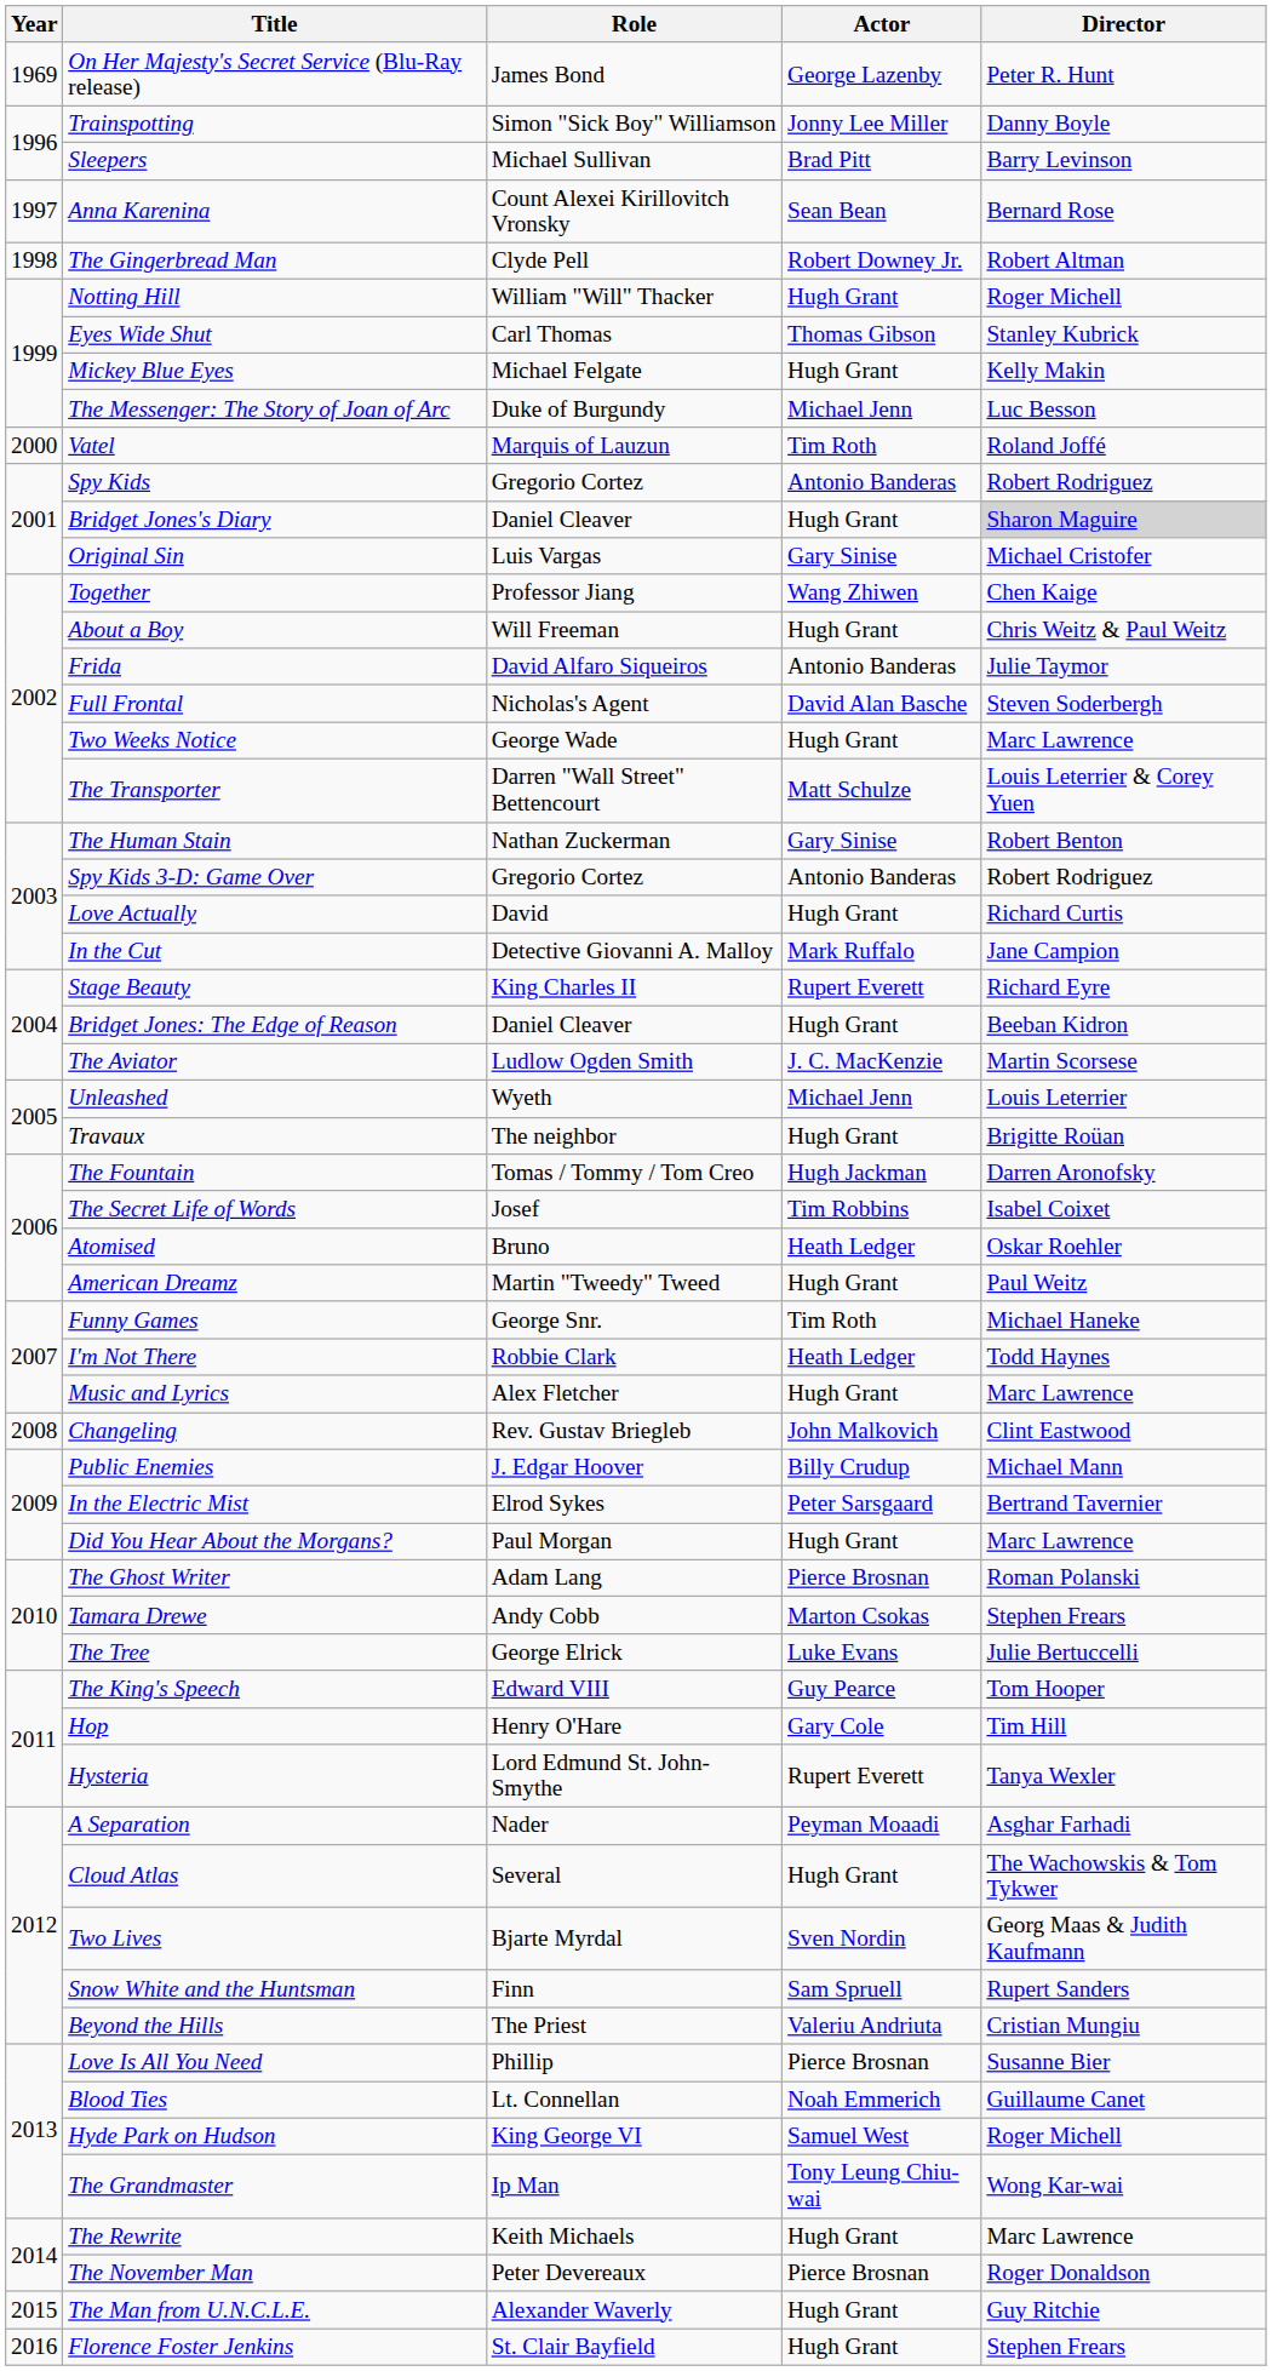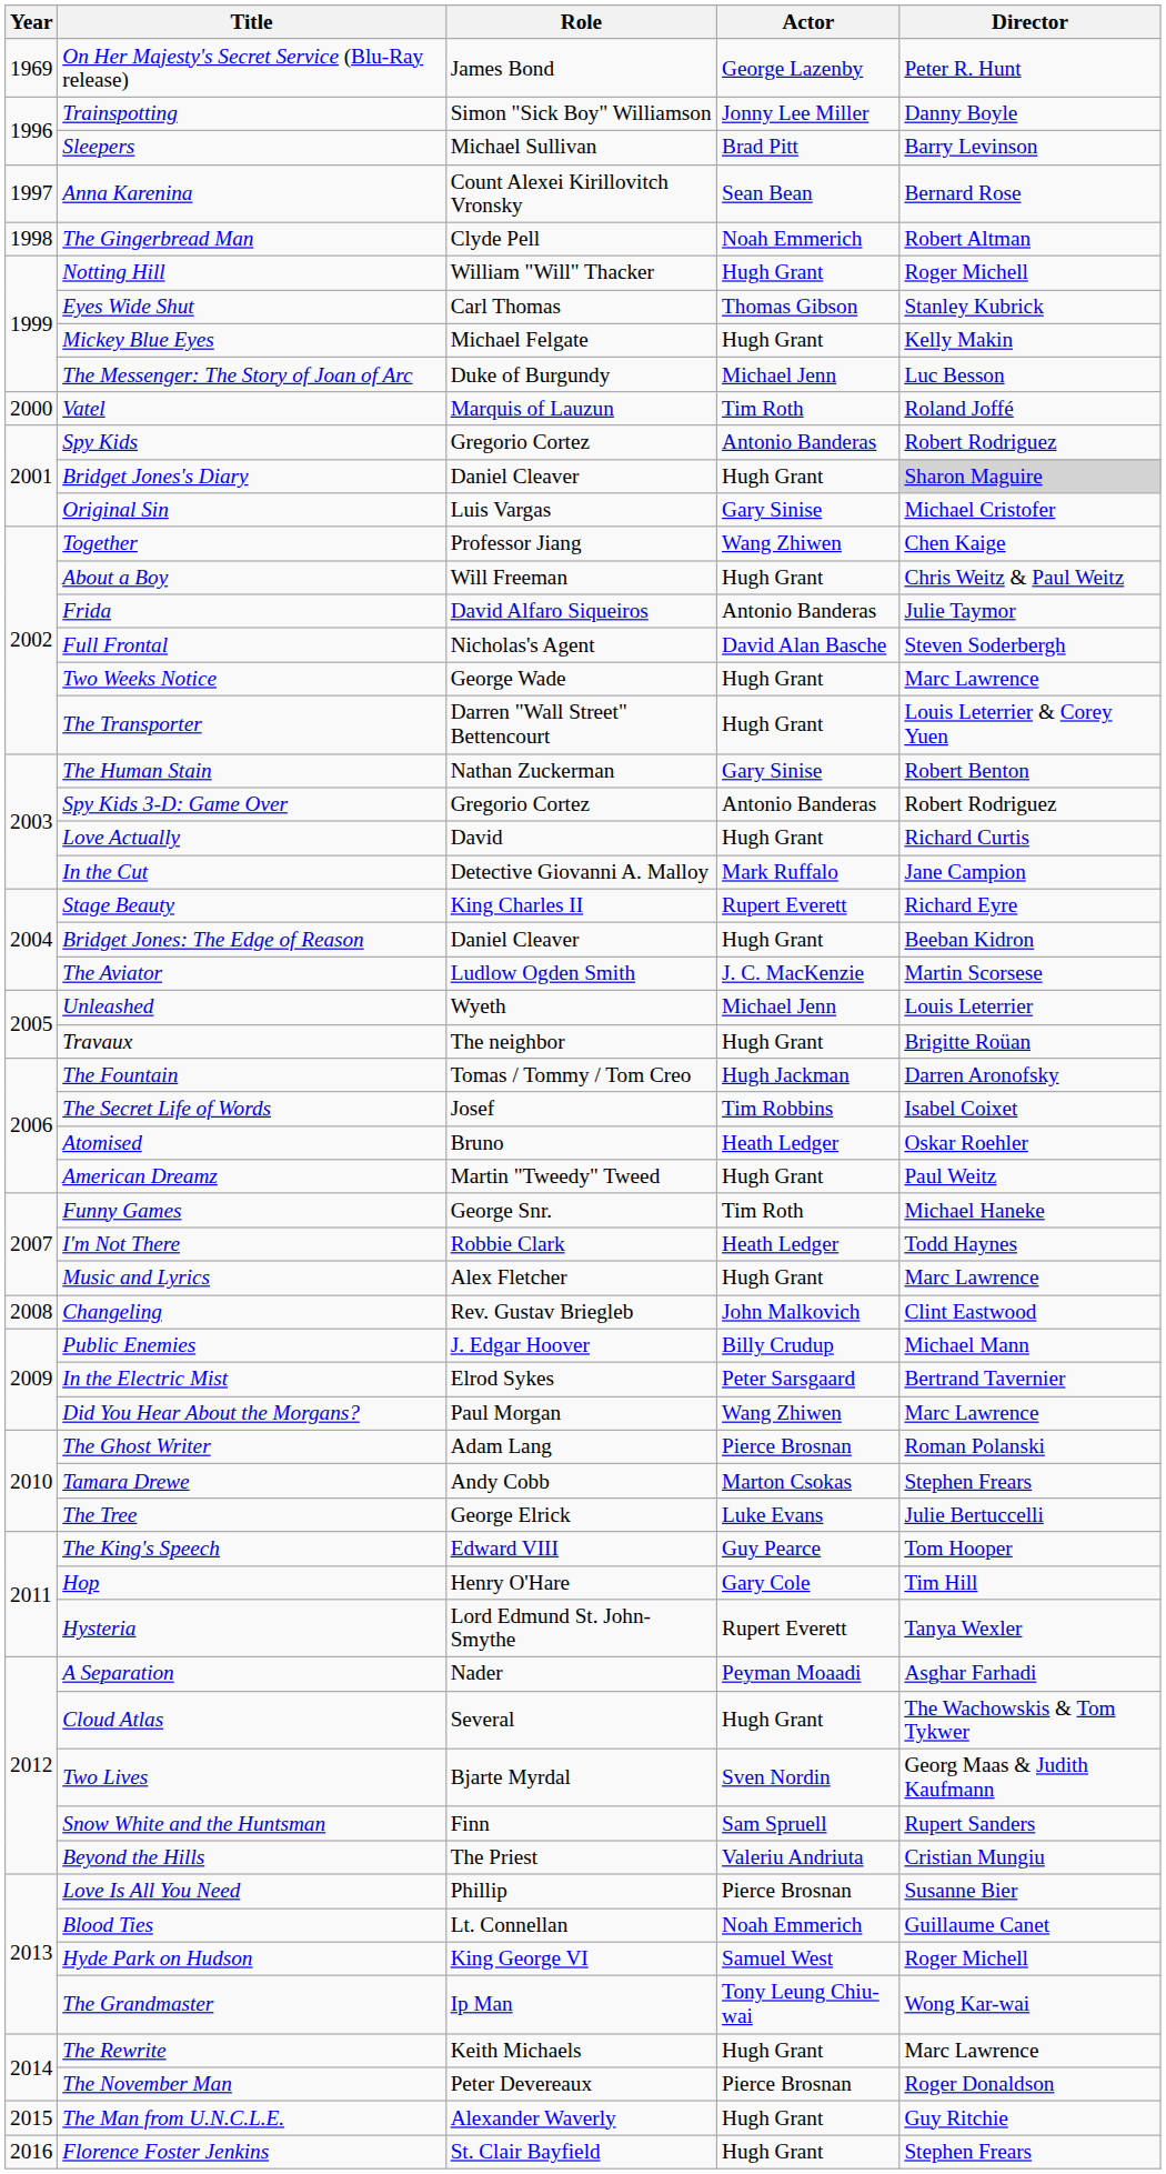 <table class="wikitable">
 <tr>
 <th>Year</th>
 <th>Title</th>
 <th>Role</th>
 <th>Actor</th>
 <th>Director</th>
 </tr>
 <tr>
 <td>1969</td>
 <td><em><a href='#'>On Her Majesty's Secret Service</a></em> (<a href='#'>Blu-Ray</a> release)</td>
 <td>James Bond</td>
 <td><a href='#'>George Lazenby</a></td>
 <td><a href='#'>Peter R. Hunt</a></td>
 </tr>
 <tr>
 <td rowspan=2>1996</td>
 <td><em><a href='#'>Trainspotting</a></em></td>
 <td>Simon "Sick Boy" Williamson</td>
 <td><a href='#'>Jonny Lee Miller</a></td>
 <td><a href='#'>Danny Boyle</a></td>
 </tr>
 <tr>
 <td><em><a href='#'>Sleepers</a></em></td>
 <td>Michael Sullivan</td>
 <td><a href='#'>Brad Pitt</a></td>
 <td><a href='#'>Barry Levinson</a></td>
 </tr>
 <tr>
 <td rowspan=1>1997</td>
 <td><em><a href='#'>Anna Karenina</a></em></td>
 <td>Count Alexei Kirillovitch Vronsky</td>
 <td><a href='#'>Sean Bean</a></td>
 <td><a href='#'>Bernard Rose</a></td>
 </tr>
 <tr>
 <td rowspan=1>1998</td>
 <td><em><a href='#'>The Gingerbread Man</a></em></td>
 <td>Clyde Pell</td>
-<td><a href='#'>Robert Downey Jr.</a></td>
+<td><a href='#'>Noah Emmerich</a></td>
 <td><a href='#'>Robert Altman</a></td>
 </tr>
 <tr>
 <td rowspan=4>1999</td>
 <td><em><a href='#'>Notting Hill</a></em></td>
 <td>William "Will" Thacker</td>
 <td><a href='#'>Hugh Grant</a></td>
 <td><a href='#'>Roger Michell</a></td>
 </tr>
 <tr>
 <td><em><a href='#'>Eyes Wide Shut</a></em></td>
 <td>Carl Thomas</td>
 <td><a href='#'>Thomas Gibson</a></td>
 <td><a href='#'>Stanley Kubrick</a></td>
 </tr>
 <tr>
 <td><em><a href='#'>Mickey Blue Eyes</a></em></td>
 <td>Michael Felgate</td>
 <td>Hugh Grant</td>
 <td><a href='#'>Kelly Makin</a></td>
 </tr>
 <tr>
 <td><em><a href='#'>The Messenger: The Story of Joan of Arc</a></em></td>
 <td>Duke of Burgundy</td>
 <td><a href='#'>Michael Jenn</a></td>
 <td><a href='#'>Luc Besson</a></td>
 </tr>
 <tr>
 <td rowspan=1>2000</td>
 <td><em><a href='#'>Vatel</a></em></td>
 <td><a href='#'>Marquis of Lauzun</a></td>
 <td><a href='#'>Tim Roth</a></td>
 <td><a href='#'>Roland Joffé</a></td>
 </tr>
 <tr>
 <td rowspan=3>2001</td>
 <td><em><a href='#'>Spy Kids</a></em></td>
 <td>Gregorio Cortez</td>
 <td><a href='#'>Antonio Banderas</a></td>
 <td><a href='#'>Robert Rodriguez</a></td>
 </tr>
 <tr>
 <td><em><a href='#'>Bridget Jones's Diary</a></em></td>
 <td>Daniel Cleaver</td>
 <td>Hugh Grant</td>
 <td style="background: lightgrey;"><a href='#'>Sharon Maguire</a></td>
 </tr>
 <tr>
 <td><em><a href='#'>Original Sin</a></em></td>
 <td>Luis Vargas</td>
 <td><a href='#'>Gary Sinise</a></td>
 <td><a href='#'>Michael Cristofer</a></td>
 </tr>
 <tr>
 <td rowspan=6>2002</td>
 <td><em><a href='#'>Together</a></em></td>
 <td>Professor Jiang</td>
 <td><a href='#'>Wang Zhiwen</a></td>
 <td><a href='#'>Chen Kaige</a></td>
 </tr>
 <tr>
 <td><em><a href='#'>About a Boy</a></em></td>
 <td>Will Freeman</td>
 <td>Hugh Grant</td>
 <td><a href='#'>Chris Weitz</a> & <a href='#'>Paul Weitz</a></td>
 </tr>
 <tr>
 <td><em><a href='#'>Frida</a></em></td>
 <td><a href='#'>David Alfaro Siqueiros</a></td>
 <td>Antonio Banderas</td>
 <td><a href='#'>Julie Taymor</a></td>
 </tr>
 <tr>
 <td><em><a href='#'>Full Frontal</a></em></td>
 <td>Nicholas's Agent</td>
 <td><a href='#'>David Alan Basche</a></td>
 <td><a href='#'>Steven Soderbergh</a></td>
 </tr>
 <tr>
 <td><em><a href='#'>Two Weeks Notice</a></em></td>
 <td>George Wade</td>
 <td>Hugh Grant</td>
 <td><a href='#'>Marc Lawrence</a></td>
 </tr>
 <tr>
 <td><em><a href='#'>The Transporter</a></em></td>
 <td>Darren "Wall Street" Bettencourt</td>
-<td><a href='#'>Matt Schulze</a></td>
+<td>Hugh Grant</td>
 <td><a href='#'>Louis Leterrier</a> & <a href='#'>Corey Yuen</a></td>
 </tr>
 <tr>
 <td rowspan=4>2003</td>
 <td><em><a href='#'>The Human Stain</a></em></td>
 <td>Nathan Zuckerman</td>
 <td><a href='#'>Gary Sinise</a></td>
 <td><a href='#'>Robert Benton</a></td>
 </tr>
 <tr>
 <td><em><a href='#'>Spy Kids 3-D: Game Over</a></em></td>
 <td>Gregorio Cortez</td>
 <td>Antonio Banderas</td>
 <td>Robert Rodriguez</td>
 </tr>
 <tr>
 <td><em><a href='#'>Love Actually</a></em></td>
 <td>David</td>
 <td>Hugh Grant</td>
 <td><a href='#'>Richard Curtis</a></td>
 </tr>
 <tr>
 <td><em><a href='#'>In the Cut</a></em></td>
 <td>Detective Giovanni A. Malloy</td>
 <td><a href='#'>Mark Ruffalo</a></td>
 <td><a href='#'>Jane Campion</a></td>
 </tr>
 <tr>
 <td rowspan=3>2004</td>
 <td><em><a href='#'>Stage Beauty</a></em></td>
 <td><a href='#'>King Charles II</a></td>
 <td><a href='#'>Rupert Everett</a></td>
 <td><a href='#'>Richard Eyre</a></td>
 </tr>
 <tr>
 <td><em><a href='#'>Bridget Jones: The Edge of Reason</a></em></td>
 <td>Daniel Cleaver</td>
 <td>Hugh Grant</td>
 <td><a href='#'>Beeban Kidron</a></td>
 </tr>
 <tr>
 <td><em><a href='#'>The Aviator</a></em></td>
 <td><a href='#'>Ludlow Ogden Smith</a></td>
 <td><a href='#'>J. C. MacKenzie</a></td>
 <td><a href='#'>Martin Scorsese</a></td>
 </tr>
 <tr>
 <td rowspan=2>2005</td>
 <td><em><a href='#'>Unleashed</a></em></td>
 <td>Wyeth</td>
 <td><a href='#'>Michael Jenn</a></td>
 <td><a href='#'>Louis Leterrier</a></td>
 </tr>
 <tr>
 <td><em>Travaux</em></td>
 <td>The neighbor</td>
 <td>Hugh Grant</td>
 <td><a href='#'>Brigitte Roüan</a></td>
 </tr>
 <tr>
 <td rowspan=4>2006</td>
 <td><em><a href='#'>The Fountain</a></em></td>
 <td>Tomas / Tommy / Tom Creo</td>
 <td><a href='#'>Hugh Jackman</a></td>
 <td><a href='#'>Darren Aronofsky</a></td>
 </tr>
 <tr>
 <td><em><a href='#'>The Secret Life of Words</a></em></td>
 <td>Josef</td>
 <td><a href='#'>Tim Robbins</a></td>
 <td><a href='#'>Isabel Coixet</a></td>
 </tr>
 <tr>
 <td><em><a href='#'>Atomised</a></em></td>
 <td>Bruno</td>
 <td><a href='#'>Heath Ledger</a></td>
 <td><a href='#'>Oskar Roehler</a></td>
 </tr>
 <tr>
 <td><em><a href='#'>American Dreamz</a></em></td>
 <td>Martin "Tweedy" Tweed</td>
 <td>Hugh Grant</td>
 <td><a href='#'>Paul Weitz</a></td>
 </tr>
 <tr>
 <td rowspan=3>2007</td>
 <td><em><a href='#'>Funny Games</a></em></td>
 <td>George Snr.</td>
 <td>Tim Roth</td>
 <td><a href='#'>Michael Haneke</a></td>
 </tr>
 <tr>
 <td><em><a href='#'>I'm Not There</a></em></td>
 <td><a href='#'>Robbie Clark</a></td>
 <td><a href='#'>Heath Ledger</a></td>
 <td><a href='#'>Todd Haynes</a></td>
 </tr>
 <tr>
 <td><em><a href='#'>Music and Lyrics</a></em></td>
 <td>Alex Fletcher</td>
 <td>Hugh Grant</td>
 <td><a href='#'>Marc Lawrence</a></td>
 </tr>
 <tr>
 <td rowspan=1>2008</td>
 <td><em><a href='#'>Changeling</a></em></td>
 <td>Rev. Gustav Briegleb</td>
 <td><a href='#'>John Malkovich</a></td>
 <td><a href='#'>Clint Eastwood</a></td>
 </tr>
 <tr>
 <td rowspan=3>2009</td>
 <td><em><a href='#'>Public Enemies</a></em></td>
 <td><a href='#'>J. Edgar Hoover</a></td>
 <td><a href='#'>Billy Crudup</a></td>
 <td><a href='#'>Michael Mann</a></td>
 </tr>
 <tr>
 <td><em><a href='#'>In the Electric Mist</a></em></td>
 <td>Elrod Sykes</td>
 <td><a href='#'>Peter Sarsgaard</a></td>
 <td><a href='#'>Bertrand Tavernier</a></td>
 </tr>
 <tr>
 <td><em><a href='#'>Did You Hear About the Morgans?</a></em></td>
 <td>Paul Morgan</td>
-<td>Hugh Grant</td>
+<td><a href='#'>Wang Zhiwen</a></td>
 <td><a href='#'>Marc Lawrence</a></td>
 </tr>
 <tr>
 <td rowspan=3>2010</td>
 <td><em><a href='#'>The Ghost Writer</a></em></td>
 <td>Adam Lang</td>
 <td><a href='#'>Pierce Brosnan</a></td>
 <td><a href='#'>Roman Polanski</a></td>
 </tr>
 <tr>
 <td><em><a href='#'>Tamara Drewe</a></em></td>
 <td>Andy Cobb</td>
 <td><a href='#'>Marton Csokas</a></td>
 <td><a href='#'>Stephen Frears</a></td>
 </tr>
 <tr>
 <td><em><a href='#'>The Tree</a></em></td>
 <td>George Elrick</td>
 <td><a href='#'>Luke Evans</a></td>
 <td><a href='#'>Julie Bertuccelli</a></td>
 </tr>
 <tr>
 <td rowspan=3>2011</td>
 <td><em><a href='#'>The King's Speech</a></em></td>
 <td><a href='#'>Edward VIII</a></td>
 <td><a href='#'>Guy Pearce</a></td>
 <td><a href='#'>Tom Hooper</a></td>
 </tr>
 <tr>
 <td><em><a href='#'>Hop</a></em></td>
 <td>Henry O'Hare</td>
 <td><a href='#'>Gary Cole</a></td>
 <td><a href='#'>Tim Hill</a></td>
 </tr>
 <tr>
 <td><em><a href='#'>Hysteria</a></em></td>
 <td>Lord Edmund St. John-Smythe</td>
 <td>Rupert Everett</td>
 <td><a href='#'>Tanya Wexler</a></td>
 </tr>
 <tr>
 <td rowspan=5>2012</td>
 <td><em><a href='#'>A Separation</a></em></td>
 <td>Nader</td>
 <td><a href='#'>Peyman Moaadi</a></td>
 <td><a href='#'>Asghar Farhadi</a></td>
 </tr>
 <tr>
 <td><em><a href='#'>Cloud Atlas</a></em></td>
 <td>Several</td>
 <td>Hugh Grant</td>
 <td><a href='#'>The Wachowskis</a> & <a href='#'>Tom Tykwer</a></td>
 </tr>
 <tr>
 <td><em><a href='#'>Two Lives</a></em></td>
 <td>Bjarte Myrdal</td>
 <td><a href='#'>Sven Nordin</a></td>
 <td>Georg Maas & <a href='#'>Judith Kaufmann</a></td>
 </tr>
 <tr>
 <td><em><a href='#'>Snow White and the Huntsman</a></em></td>
 <td>Finn</td>
 <td><a href='#'>Sam Spruell</a></td>
 <td><a href='#'>Rupert Sanders</a></td>
 </tr>
 <tr>
 <td><em><a href='#'>Beyond the Hills</a></em></td>
 <td>The Priest</td>
 <td><a href='#'>Valeriu Andriuta</a></td>
 <td><a href='#'>Cristian Mungiu</a></td>
 </tr>
 <tr>
 <td rowspan=4>2013</td>
 <td><em><a href='#'>Love Is All You Need</a></em></td>
 <td>Phillip</td>
 <td>Pierce Brosnan</td>
 <td><a href='#'>Susanne Bier</a></td>
 </tr>
 <tr>
 <td><em><a href='#'>Blood Ties</a></em></td>
 <td>Lt. Connellan</td>
 <td><a href='#'>Noah Emmerich</a></td>
 <td><a href='#'>Guillaume Canet</a></td>
 </tr>
 <tr>
 <td><em><a href='#'>Hyde Park on Hudson</a></em></td>
 <td><a href='#'>King George VI</a></td>
 <td><a href='#'>Samuel West</a></td>
 <td><a href='#'>Roger Michell</a></td>
 </tr>
 <tr>
 <td><em><a href='#'>The Grandmaster</a></em></td>
 <td><a href='#'>Ip Man</a></td>
 <td><a href='#'>Tony Leung Chiu-wai</a></td>
 <td><a href='#'>Wong Kar-wai</a></td>
 </tr>
 <tr>
 <td rowspan=2>2014</td>
 <td><em><a href='#'>The Rewrite</a></em></td>
 <td>Keith Michaels</td>
 <td>Hugh Grant</td>
 <td>Marc Lawrence</td>
 </tr>
 <tr>
 <td><em><a href='#'>The November Man</a></em></td>
 <td>Peter Devereaux</td>
 <td>Pierce Brosnan</td>
 <td><a href='#'>Roger Donaldson</a></td>
 </tr>
 <tr>
 <td rowspan=1>2015</td>
 <td><em><a href='#'>The Man from U.N.C.L.E.</a></em></td>
 <td><a href='#'>Alexander Waverly</a></td>
 <td>Hugh Grant</td>
 <td><a href='#'>Guy Ritchie</a></td>
 </tr>
 <tr>
 <td rowspan=1>2016</td>
 <td><em><a href='#'>Florence Foster Jenkins</a></em></td>
 <td><a href='#'>St. Clair Bayfield</a></td>
 <td>Hugh Grant</td>
 <td><a href='#'>Stephen Frears</a></td>
 </tr>
 </table>
